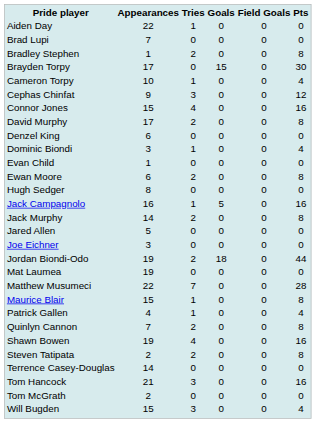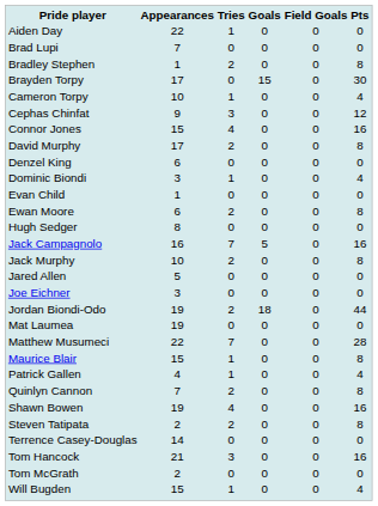 <table cellpadding=1 style="border:1px solid #BBB; background-color:#d7ebed; font-size:85%;">
 <tr>
 <th>Pride player</th>
 <th>Appearances</th>
 <th>Tries</th>
 <th>Goals</th>
 <th>Field Goals</th>
 <th>Pts</th>
 </tr>
 <tr ---->
 <td> Aiden Day</td>
 <td align="center">22</td>
 <td align="center">1</td>
 <td align="center">0</td>
 <td align="center">0</td>
 <td align="center">0</td>
 </tr>
 <tr ---->
 <td> Brad Lupi</td>
 <td align="center">7</td>
 <td align="center">0</td>
 <td align="center">0</td>
 <td align="center">0</td>
 <td align="center">0</td>
 </tr>
 <tr ---->
 <td> Bradley Stephen</td>
 <td align="center">1</td>
 <td align="center">2</td>
 <td align="center">0</td>
 <td align="center">0</td>
 <td align="center">8</td>
 </tr>
 <tr ---->
 <td> Brayden Torpy</td>
 <td align="center">17</td>
 <td align="center">0</td>
 <td align="center">15</td>
 <td align="center">0</td>
 <td align="center">30</td>
 </tr>
 <tr ---->
 <td> Cameron Torpy</td>
 <td align="center">10</td>
 <td align="center">1</td>
 <td align="center">0</td>
 <td align="center">0</td>
 <td align="center">4</td>
 </tr>
 <tr ---->
 <td> Cephas Chinfat</td>
 <td align="center">9</td>
 <td align="center">3</td>
 <td align="center">0</td>
 <td align="center">0</td>
 <td align="center">12</td>
 </tr>
 <tr ---->
 <td> Connor Jones</td>
 <td align="center">15</td>
 <td align="center">4</td>
 <td align="center">0</td>
 <td align="center">0</td>
 <td align="center">16</td>
 </tr>
 <tr ---->
 <td> David Murphy</td>
 <td align="center">17</td>
 <td align="center">2</td>
 <td align="center">0</td>
 <td align="center">0</td>
 <td align="center">8</td>
 </tr>
 <tr ---->
 <td> Denzel King</td>
 <td align="center">6</td>
 <td align="center">0</td>
 <td align="center">0</td>
 <td align="center">0</td>
 <td align="center">0</td>
 </tr>
 <tr ---->
 <td> Dominic Biondi</td>
 <td align="center">3</td>
 <td align="center">1</td>
 <td align="center">0</td>
 <td align="center">0</td>
 <td align="center">4</td>
 </tr>
 <tr ---->
 <td> Evan Child</td>
 <td align="center">1</td>
 <td align="center">0</td>
 <td align="center">0</td>
 <td align="center">0</td>
 <td align="center">0</td>
 </tr>
 <tr ---->
 <td> Ewan Moore</td>
 <td align="center">6</td>
 <td align="center">2</td>
 <td align="center">0</td>
 <td align="center">0</td>
 <td align="center">8</td>
 </tr>
 <tr ---->
 <td> Hugh Sedger</td>
 <td align="center">8</td>
 <td align="center">0</td>
 <td align="center">0</td>
 <td align="center">0</td>
 <td align="center">0</td>
 </tr>
 <tr ---->
 <td> <a href='#'>Jack Campagnolo</a></td>
 <td align="center">16</td>
-<td align="center">1</td>
+<td align="center">7</td>
 <td align="center">5</td>
 <td align="center">0</td>
 <td align="center">16</td>
 </tr>
 <tr ---->
 <td> Jack Murphy</td>
-<td align="center">14</td>
+<td align="center">10</td>
 <td align="center">2</td>
 <td align="center">0</td>
 <td align="center">0</td>
 <td align="center">8</td>
 </tr>
 <tr ---->
 <td> Jared Allen</td>
 <td align="center">5</td>
 <td align="center">0</td>
 <td align="center">0</td>
 <td align="center">0</td>
 <td align="center">0</td>
 </tr>
 <tr ---->
 <td> <a href='#'>Joe Eichner</a></td>
 <td align="center">3</td>
 <td align="center">0</td>
 <td align="center">0</td>
 <td align="center">0</td>
 <td align="center">0</td>
 </tr>
 <tr ---->
 <td> Jordan Biondi-Odo</td>
 <td align="center">19</td>
 <td align="center">2</td>
 <td align="center">18</td>
 <td align="center">0</td>
 <td align="center">44</td>
 </tr>
 <tr ---->
 <td> Mat Laumea</td>
 <td align="center">19</td>
 <td align="center">0</td>
 <td align="center">0</td>
 <td align="center">0</td>
 <td align="center">0</td>
 </tr>
 <tr ---->
 <td> Matthew Musumeci</td>
 <td align="center">22</td>
 <td align="center">7</td>
 <td align="center">0</td>
 <td align="center">0</td>
 <td align="center">28</td>
 </tr>
 <tr ---->
 <td> <a href='#'>Maurice Blair</a></td>
 <td align="center">15</td>
 <td align="center">1</td>
 <td align="center">0</td>
 <td align="center">0</td>
 <td align="center">8</td>
 </tr>
 <tr ---->
 <td> Patrick Gallen</td>
 <td align="center">4</td>
 <td align="center">1</td>
 <td align="center">0</td>
 <td align="center">0</td>
 <td align="center">4</td>
 </tr>
 <tr ---->
 <td> Quinlyn Cannon</td>
 <td align="center">7</td>
 <td align="center">2</td>
 <td align="center">0</td>
 <td align="center">0</td>
 <td align="center">8</td>
 </tr>
 <tr ---->
 <td> Shawn Bowen</td>
 <td align="center">19</td>
 <td align="center">4</td>
 <td align="center">0</td>
 <td align="center">0</td>
 <td align="center">16</td>
 </tr>
 <tr ---->
 <td> Steven Tatipata</td>
 <td align="center">2</td>
 <td align="center">2</td>
 <td align="center">0</td>
 <td align="center">0</td>
 <td align="center">8</td>
 </tr>
 <tr ---->
 <td> Terrence Casey-Douglas</td>
 <td align="center">14</td>
 <td align="center">0</td>
 <td align="center">0</td>
 <td align="center">0</td>
 <td align="center">0</td>
 </tr>
 <tr ---->
 <td> Tom Hancock</td>
 <td align="center">21</td>
 <td align="center">3</td>
 <td align="center">0</td>
 <td align="center">0</td>
 <td align="center">16</td>
 </tr>
 <tr ---->
 <td> Tom McGrath</td>
 <td align="center">2</td>
 <td align="center">0</td>
 <td align="center">0</td>
 <td align="center">0</td>
 <td align="center">0</td>
 </tr>
 <tr ---->
 <td> Will Bugden</td>
 <td align="center">15</td>
-<td align="center">3</td>
+<td align="center">1</td>
 <td align="center">0</td>
 <td align="center">0</td>
 <td align="center">4</td>
 </tr>
 <tr ---->
 </tr>
 </table>
